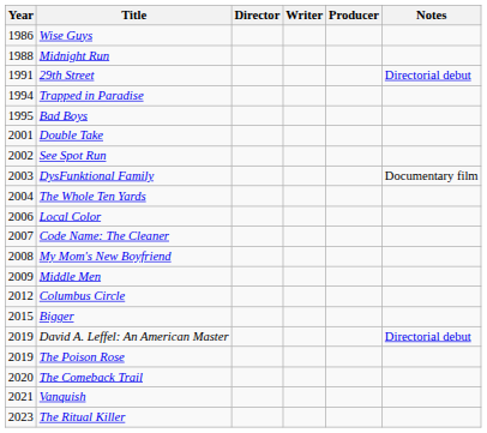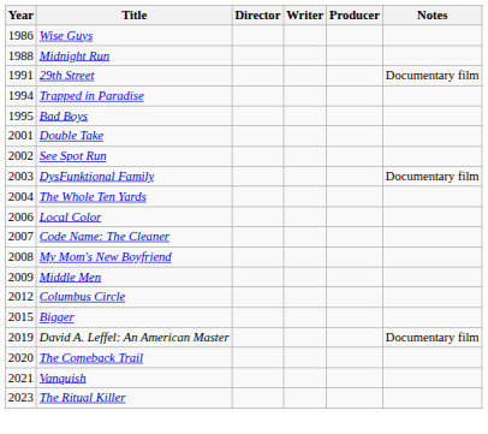 <table class="wikitable sortable">
 <tr>
 <th>Year</th>
 <th>Title</th>
 <th>Director</th>
 <th>Writer</th>
 <th>Producer</th>
 <th>Notes</th>
 </tr>
 <tr>
 <td>1986</td>
 <td><em><a href='#'>Wise Guys</a></em></td>
 <td></td>
 <td></td>
 <td></td>
 <td></td>
 </tr>
 <tr>
 <td>1988</td>
 <td><em><a href='#'>Midnight Run</a></em></td>
 <td></td>
 <td></td>
 <td></td>
 <td></td>
 </tr>
 <tr>
 <td>1991</td>
 <td><em><a href='#'>29th Street</a></em></td>
 <td></td>
 <td></td>
 <td></td>
-<td><a href='#'>Directorial debut</a></td>
+<td>Documentary film</td>
 </tr>
 <tr>
 <td>1994</td>
 <td><em><a href='#'>Trapped in Paradise</a></em></td>
 <td></td>
 <td></td>
 <td></td>
 <td></td>
 </tr>
 <tr>
 <td>1995</td>
 <td><em><a href='#'>Bad Boys</a></em></td>
 <td></td>
 <td></td>
 <td></td>
 <td></td>
 </tr>
 <tr>
 <td>2001</td>
 <td><em><a href='#'>Double Take</a></em></td>
 <td></td>
 <td></td>
 <td></td>
 <td></td>
 </tr>
 <tr>
 <td>2002</td>
 <td><em><a href='#'>See Spot Run</a></em></td>
 <td></td>
 <td></td>
 <td></td>
 <td></td>
 </tr>
 <tr>
 <td>2003</td>
 <td><em><a href='#'>DysFunktional Family</a></em></td>
 <td></td>
 <td></td>
 <td></td>
 <td>Documentary film</td>
 </tr>
 <tr>
 <td>2004</td>
 <td><em><a href='#'>The Whole Ten Yards</a></em></td>
 <td></td>
 <td></td>
 <td></td>
 <td></td>
 </tr>
 <tr>
 <td>2006</td>
 <td><em><a href='#'>Local Color</a></em></td>
 <td></td>
 <td></td>
 <td></td>
 <td></td>
 </tr>
 <tr>
 <td>2007</td>
 <td><em><a href='#'>Code Name: The Cleaner</a></em></td>
 <td></td>
 <td></td>
 <td></td>
 <td></td>
 </tr>
 <tr>
 <td>2008</td>
 <td><em><a href='#'>My Mom's New Boyfriend</a></em></td>
 <td></td>
 <td></td>
 <td></td>
 <td></td>
 </tr>
 <tr>
 <td>2009</td>
 <td><em><a href='#'>Middle Men</a></em></td>
 <td></td>
 <td></td>
 <td></td>
 <td></td>
 </tr>
 <tr>
 <td>2012</td>
 <td><em><a href='#'>Columbus Circle</a></em></td>
 <td></td>
 <td></td>
 <td></td>
 <td></td>
 </tr>
 <tr>
 <td>2015</td>
 <td><em><a href='#'>Bigger</a></em></td>
 <td></td>
 <td></td>
 <td></td>
 <td></td>
 </tr>
 <tr>
 <td>2019</td>
 <td><em>David A. Leffel: An American Master</em></td>
 <td></td>
 <td></td>
 <td></td>
-<td><a href='#'>Directorial debut</a></td>
-</tr>
-<tr>
-<td>2019</td>
-<td><em><a href='#'>The Poison Rose</a></em></td>
-<td></td>
-<td></td>
-<td></td>
-<td></td>
+<td>Documentary film</td>
 </tr>
 <tr>
 <td>2020</td>
 <td><em><a href='#'>The Comeback Trail</a></em></td>
 <td></td>
 <td></td>
 <td></td>
 <td></td>
 </tr>
 <tr>
 <td>2021</td>
 <td><em><a href='#'>Vanquish</a></em></td>
 <td></td>
 <td></td>
 <td></td>
 <td></td>
 </tr>
 <tr>
 <td>2023</td>
 <td><em><a href='#'>The Ritual Killer</a></em></td>
 <td></td>
 <td></td>
 <td></td>
 <td></td>
 </tr>
 </table>
